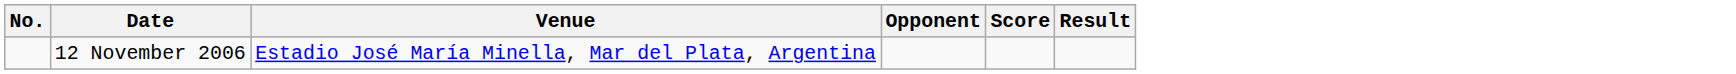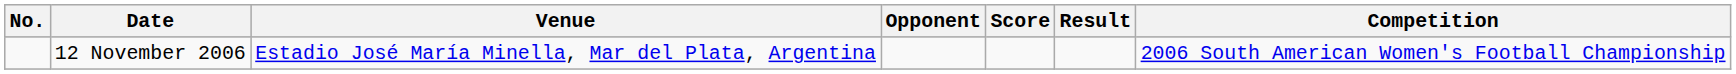 <table class="wikitable">
 <tr>
 <th>No.</th>
 <th>Date</th>
 <th>Venue</th>
 <th>Opponent</th>
 <th>Score</th>
 <th>Result</th>
+<th>Competition</th>
 </tr>
 <tr>
 <td></td>
 <td>12 November 2006</td>
 <td><a href='#'>Estadio José María Minella</a>, <a href='#'>Mar del Plata</a>, <a href='#'>Argentina</a></td>
 <td></td>
 <td></td>
 <td></td>
+<td><a href='#'>2006 South American Women's Football Championship</a></td>
 </tr>
 </table>
